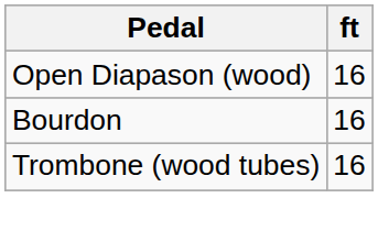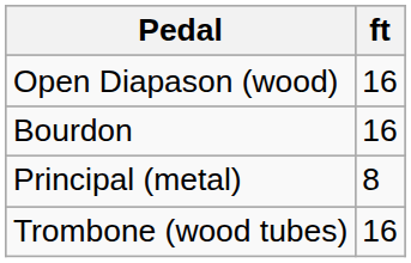 <table class="wikitable">
 <tr>
 <th>Pedal</th>
 <th>ft</th>
 </tr>
 <tr>
 <td>Open Diapason (wood)</td>
 <td>16</td>
 </tr>
 <tr>
 <td>Bourdon</td>
 <td>16</td>
 </tr>
 <tr>
+<td>Principal (metal)</td>
+<td>8</td>
+</tr>
+<tr>
 <td>Trombone (wood tubes)</td>
 <td>16</td>
 </tr>
 </table>
